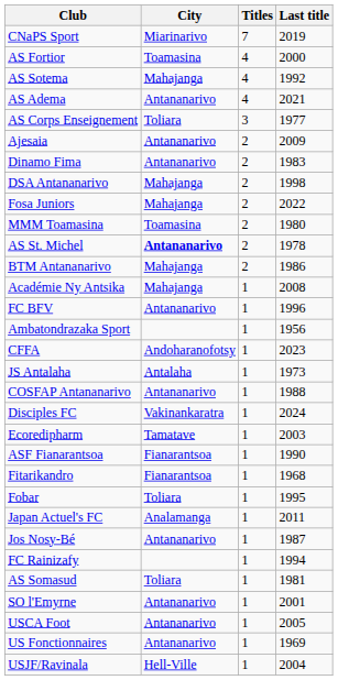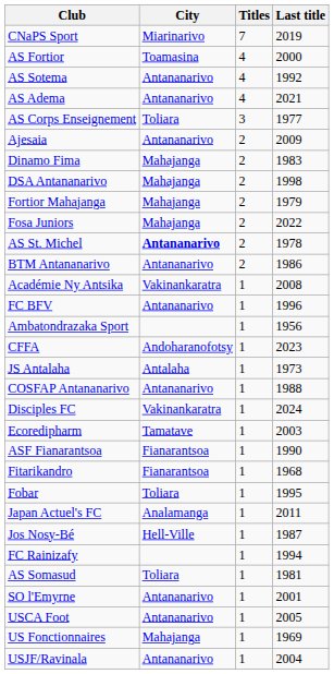 <table class="wikitable sortable">
 <tr>
 <th>Club</th>
 <th>City</th>
 <th>Titles</th>
 <th>Last title</th>
 </tr>
 <tr>
 <td><a href='#'>CNaPS Sport</a></td>
 <td><a href='#'>Miarinarivo</a></td>
 <td>7</td>
 <td>2019</td>
 </tr>
 <tr>
 <td><a href='#'>AS Fortior</a></td>
 <td><a href='#'>Toamasina</a></td>
 <td>4</td>
 <td>2000</td>
 </tr>
 <tr>
 <td><a href='#'>AS Sotema</a></td>
-<td><a href='#'>Mahajanga</a></td>
+<td><a href='#'>Antananarivo</a></td>
 <td>4</td>
 <td>1992</td>
 </tr>
 <tr>
 <td><a href='#'>AS Adema</a></td>
 <td><a href='#'>Antananarivo</a></td>
 <td>4</td>
 <td>2021</td>
 </tr>
 <tr>
 <td><a href='#'>AS Corps Enseignement</a></td>
 <td><a href='#'>Toliara</a></td>
 <td>3</td>
 <td>1977</td>
 </tr>
 <tr>
 <td><a href='#'>Ajesaia</a></td>
 <td><a href='#'>Antananarivo</a></td>
 <td>2</td>
 <td>2009</td>
 </tr>
 <tr>
 <td><a href='#'>Dinamo Fima</a></td>
-<td><a href='#'>Antananarivo</a></td>
+<td><a href='#'>Mahajanga</a></td>
 <td>2</td>
 <td>1983</td>
 </tr>
 <tr>
 <td><a href='#'>DSA Antananarivo</a></td>
 <td><a href='#'>Mahajanga</a></td>
 <td>2</td>
 <td>1998</td>
 </tr>
 <tr>
+<td><a href='#'>Fortior Mahajanga</a></td>
+<td><a href='#'>Mahajanga</a></td>
+<td>2</td>
+<td>1979</td>
+</tr>
+<tr>
 <td><a href='#'>Fosa Juniors</a></td>
 <td><a href='#'>Mahajanga</a></td>
 <td>2</td>
 <td>2022</td>
-</tr>
-<tr>
-<td><a href='#'>MMM Toamasina</a></td>
-<td><a href='#'>Toamasina</a></td>
-<td>2</td>
-<td>1980</td>
 </tr>
 <tr>
 <td><a href='#'>AS St. Michel</a></td>
 <td><strong><a href='#'>Antananarivo</a></strong></td>
 <td>2</td>
 <td>1978</td>
 </tr>
 <tr>
 <td><a href='#'>BTM Antananarivo</a></td>
-<td><a href='#'>Mahajanga</a></td>
+<td><a href='#'>Antananarivo</a></td>
 <td>2</td>
 <td>1986</td>
 </tr>
 <tr>
 <td><a href='#'>Académie Ny Antsika</a></td>
-<td><a href='#'>Mahajanga</a></td>
+<td><a href='#'>Vakinankaratra</a></td>
 <td>1</td>
 <td>2008</td>
 </tr>
 <tr>
 <td><a href='#'>FC BFV</a></td>
 <td><a href='#'>Antananarivo</a></td>
 <td>1</td>
 <td>1996</td>
 </tr>
 <tr>
 <td><a href='#'>Ambatondrazaka Sport</a></td>
 <td></td>
 <td>1</td>
 <td>1956</td>
 </tr>
 <tr>
 <td><a href='#'>CFFA</a></td>
 <td><a href='#'>Andoharanofotsy</a></td>
 <td>1</td>
 <td>2023</td>
 </tr>
 <tr>
 <td><a href='#'>JS Antalaha</a></td>
 <td><a href='#'>Antalaha</a></td>
 <td>1</td>
 <td>1973</td>
 </tr>
 <tr>
 <td><a href='#'>COSFAP Antananarivo</a></td>
 <td><a href='#'>Antananarivo</a></td>
 <td>1</td>
 <td>1988</td>
 </tr>
 <tr>
 <td><a href='#'>Disciples FC</a></td>
 <td><a href='#'>Vakinankaratra</a></td>
 <td>1</td>
 <td>2024</td>
 </tr>
 <tr>
 <td><a href='#'>Ecoredipharm</a></td>
 <td><a href='#'>Tamatave</a></td>
 <td>1</td>
 <td>2003</td>
 </tr>
 <tr>
 <td><a href='#'>ASF Fianarantsoa</a></td>
 <td><a href='#'>Fianarantsoa</a></td>
 <td>1</td>
 <td>1990</td>
 </tr>
 <tr>
 <td><a href='#'>Fitarikandro</a></td>
 <td><a href='#'>Fianarantsoa</a></td>
 <td>1</td>
 <td>1968</td>
 </tr>
 <tr>
 <td><a href='#'>Fobar</a></td>
 <td><a href='#'>Toliara</a></td>
 <td>1</td>
 <td>1995</td>
 </tr>
 <tr>
 <td><a href='#'>Japan Actuel's FC</a></td>
 <td><a href='#'>Analamanga</a></td>
 <td>1</td>
 <td>2011</td>
 </tr>
 <tr>
 <td><a href='#'>Jos Nosy-Bé</a></td>
-<td><a href='#'>Antananarivo</a></td>
+<td><a href='#'>Hell-Ville</a></td>
 <td>1</td>
 <td>1987</td>
 </tr>
 <tr>
 <td><a href='#'>FC Rainizafy</a></td>
 <td></td>
 <td>1</td>
 <td>1994</td>
 </tr>
 <tr>
 <td><a href='#'>AS Somasud</a></td>
 <td><a href='#'>Toliara</a></td>
 <td>1</td>
 <td>1981</td>
 </tr>
 <tr>
 <td><a href='#'>SO l'Emyrne</a></td>
 <td><a href='#'>Antananarivo</a></td>
 <td>1</td>
 <td>2001</td>
 </tr>
 <tr>
 <td><a href='#'>USCA Foot</a></td>
 <td><a href='#'>Antananarivo</a></td>
 <td>1</td>
 <td>2005</td>
 </tr>
 <tr>
 <td><a href='#'>US Fonctionnaires</a></td>
-<td><a href='#'>Antananarivo</a></td>
+<td><a href='#'>Mahajanga</a></td>
 <td>1</td>
 <td>1969</td>
 </tr>
 <tr>
 <td><a href='#'>USJF/Ravinala</a></td>
-<td><a href='#'>Hell-Ville</a></td>
+<td><a href='#'>Antananarivo</a></td>
 <td>1</td>
 <td>2004</td>
 </tr>
 </table>
